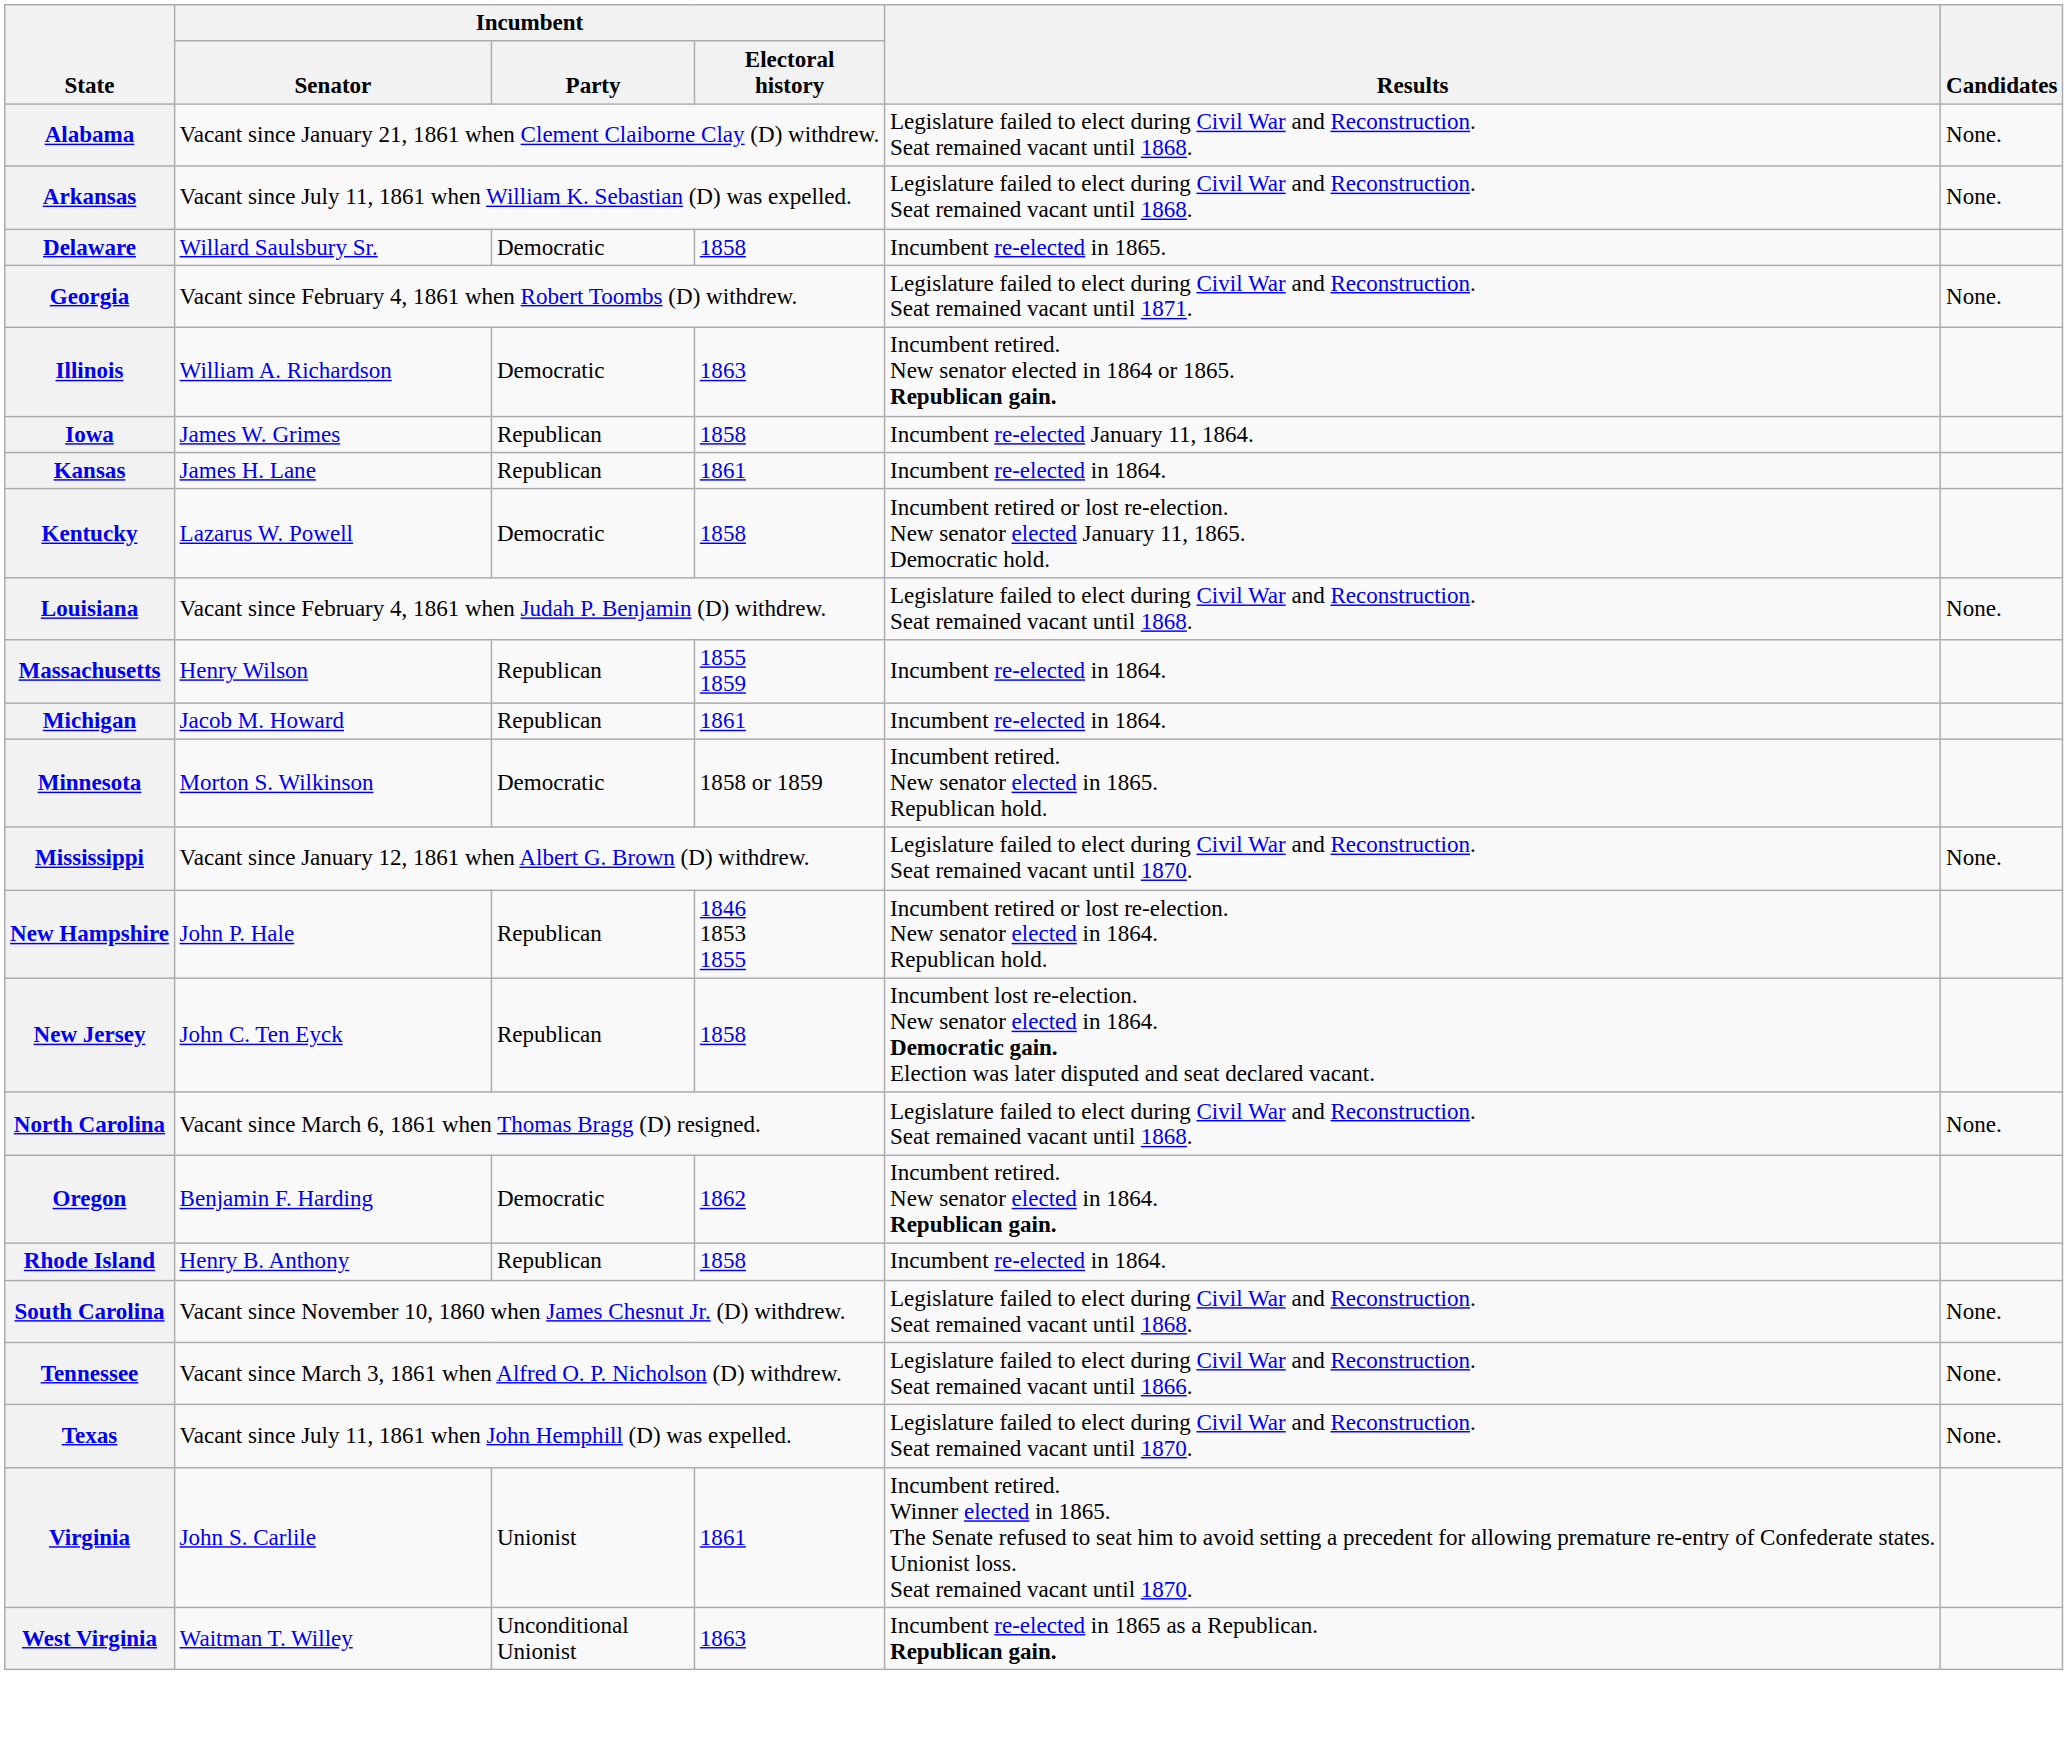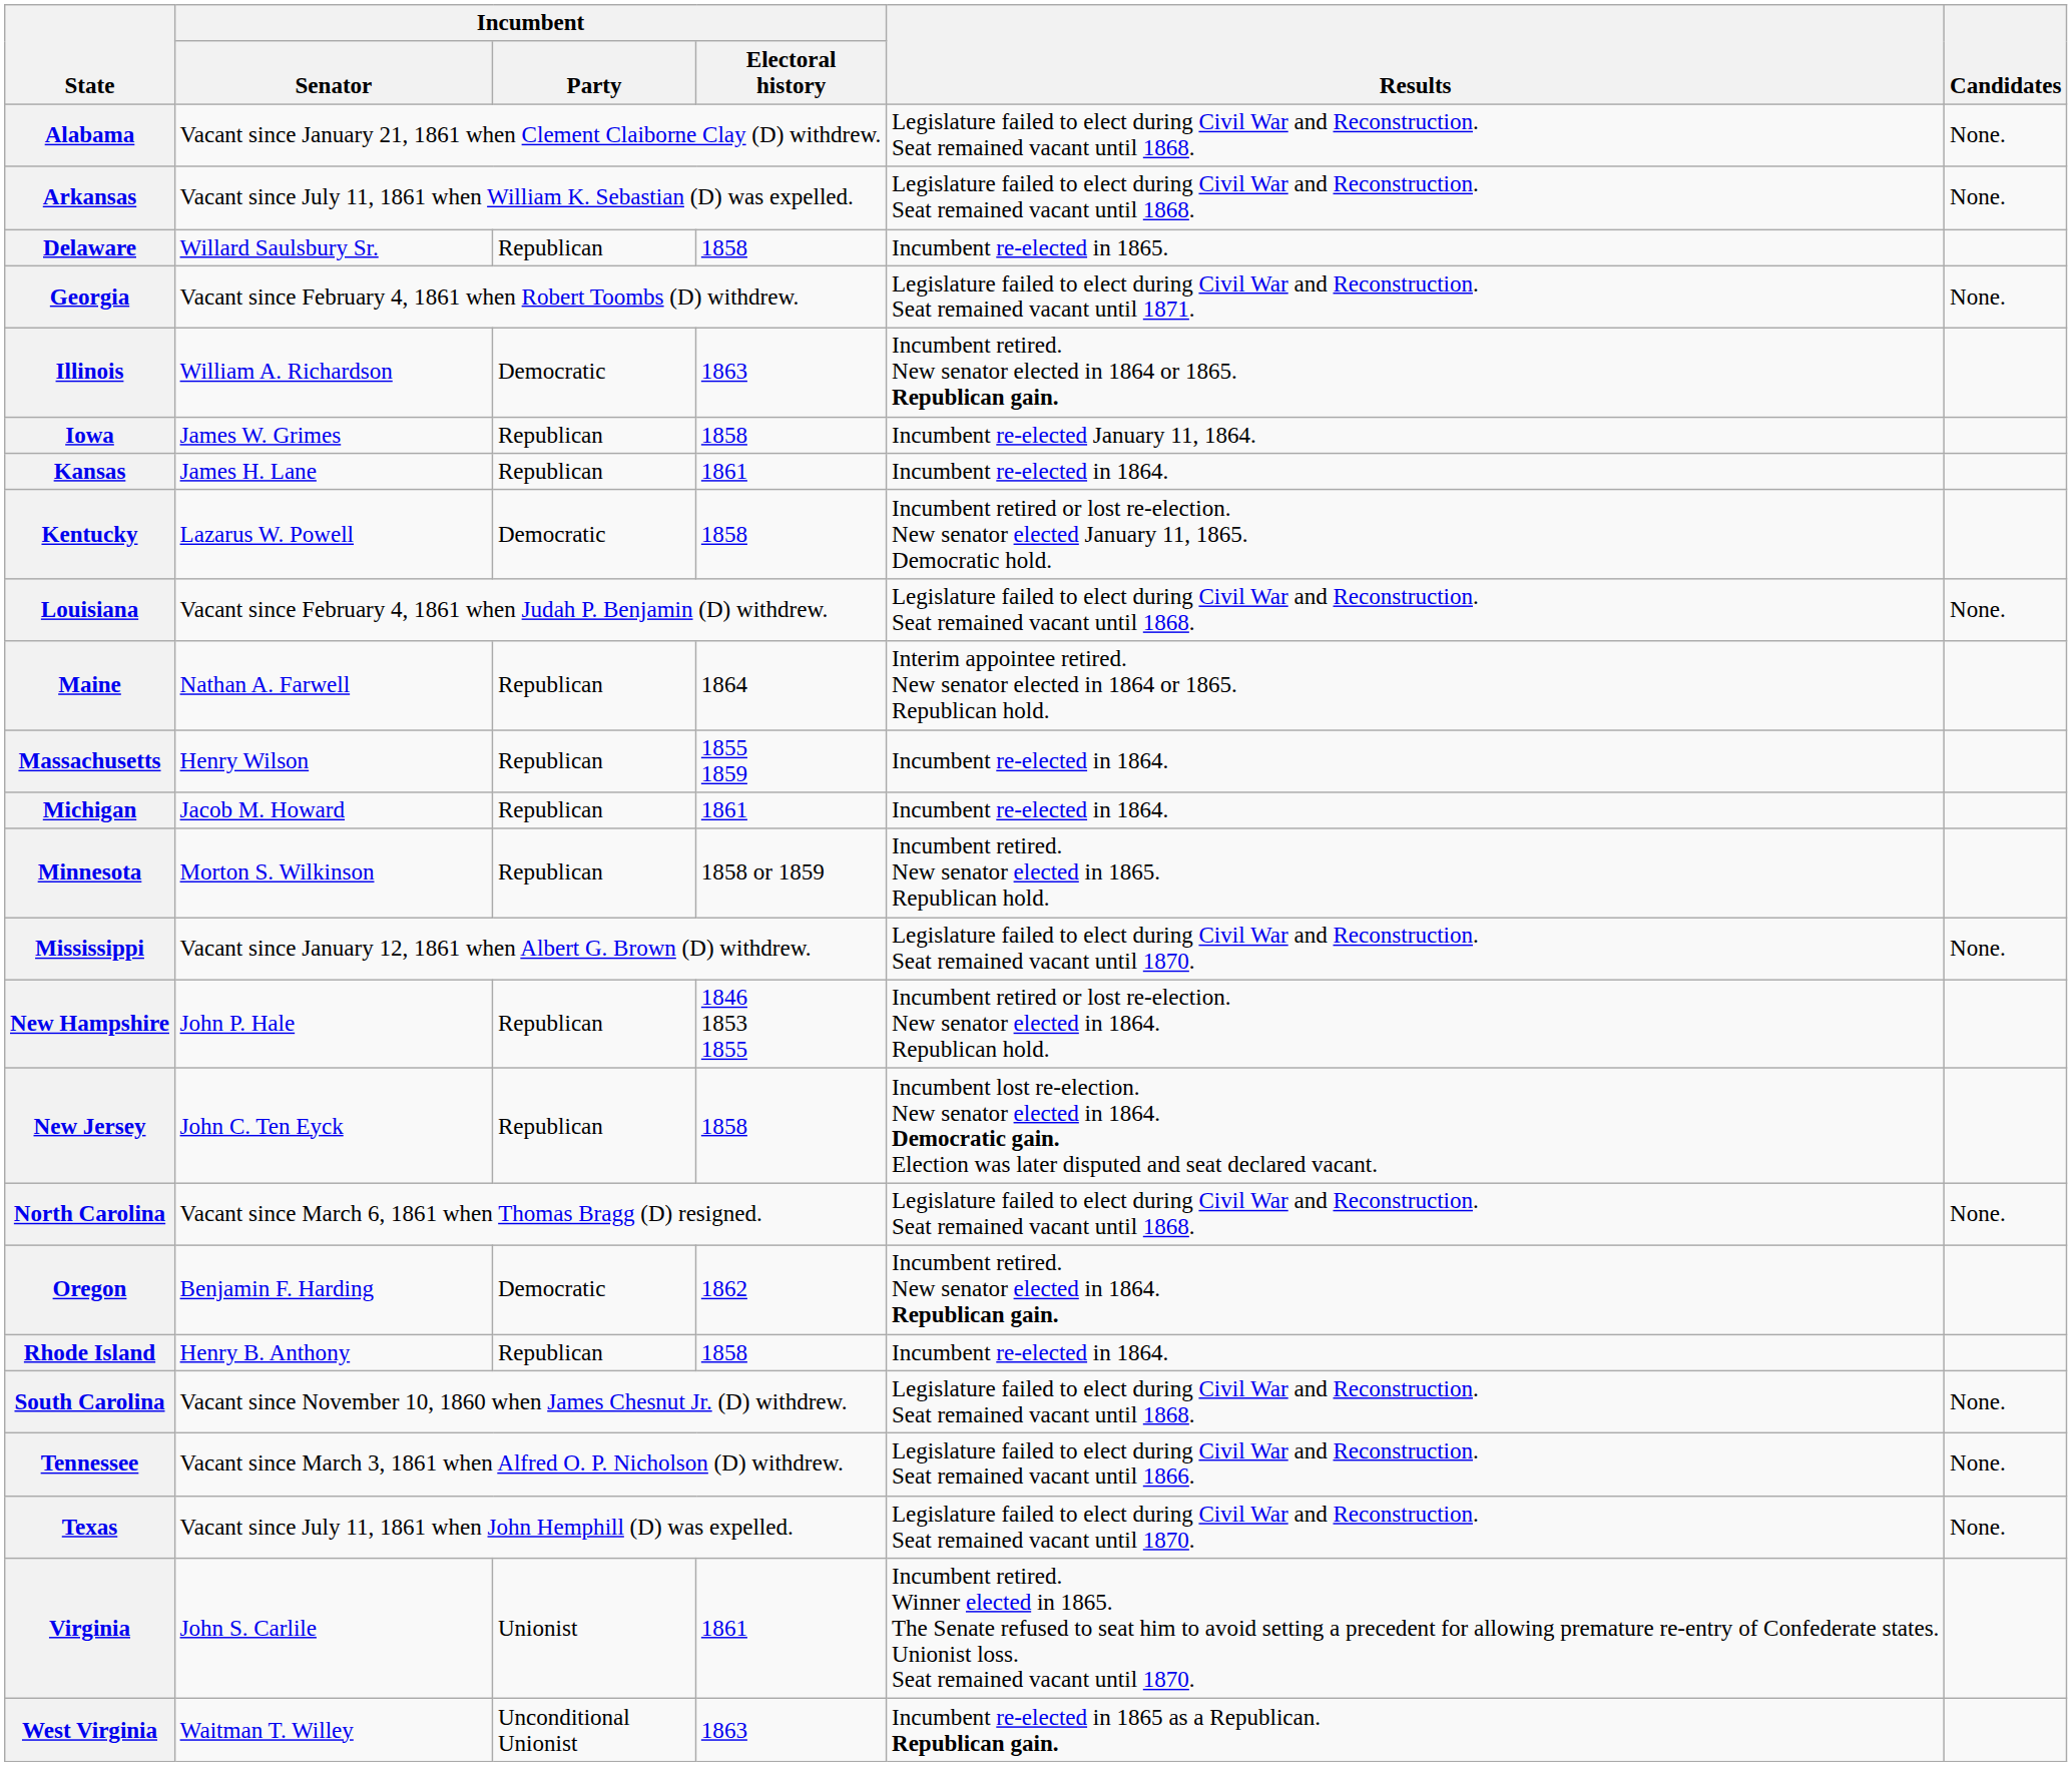 <table class=wikitable>
 <tr valign=bottom>
 <th rowspan=2>State</th>
 <th colspan=3>Incumbent</th>
 <th rowspan=2>Results</th>
 <th rowspan=2>Candidates</th>
 </tr>
 <tr valign=bottom>
 <th>Senator</th>
 <th>Party</th>
 <th>Electoral<br>history</th>
 </tr>
 <tr>
 <th><a href='#'>Alabama</a></th>
 <td colspan=3>Vacant since January 21, 1861 when <a href='#'>Clement Claiborne Clay</a> (D) withdrew.</td>
 <td>Legislature failed to elect during <a href='#'>Civil War</a> and <a href='#'>Reconstruction</a>.<br>Seat remained vacant until <a href='#'>1868</a>.</td>
 <td>None.</td>
 </tr>
 <tr>
 <th><a href='#'>Arkansas</a></th>
 <td colspan=3>Vacant since July 11, 1861 when <a href='#'>William K. Sebastian</a> (D) was expelled.</td>
 <td>Legislature failed to elect during <a href='#'>Civil War</a> and <a href='#'>Reconstruction</a>.<br>Seat remained vacant until <a href='#'>1868</a>.</td>
 <td>None.</td>
 </tr>
 <tr>
 <th><a href='#'>Delaware</a></th>
 <td><a href='#'>Willard Saulsbury Sr.</a></td>
-<td>Democratic</td>
+<td>Republican</td>
 <td><a href='#'>1858</a></td>
 <td>Incumbent <a href='#'>re-elected</a> in 1865.</td>
 <td nowrap></td>
 </tr>
 <tr>
 <th><a href='#'>Georgia</a></th>
 <td colspan=3>Vacant since February 4, 1861 when <a href='#'>Robert Toombs</a> (D) withdrew.</td>
 <td>Legislature failed to elect during <a href='#'>Civil War</a> and <a href='#'>Reconstruction</a>.<br>Seat remained vacant until <a href='#'>1871</a>.</td>
 <td>None.</td>
 </tr>
 <tr>
 <th><a href='#'>Illinois</a></th>
 <td><a href='#'>William A. Richardson</a></td>
 <td>Democratic</td>
 <td><a href='#'>1863 </a></td>
 <td>Incumbent retired.<br>New senator elected in 1864 or 1865.<br><strong>Republican gain.</strong></td>
 <td nowrap></td>
 </tr>
 <tr>
 <th><a href='#'>Iowa</a></th>
 <td><a href='#'>James W. Grimes</a></td>
 <td>Republican</td>
 <td><a href='#'>1858</a></td>
 <td>Incumbent <a href='#'>re-elected</a> January 11, 1864.</td>
 <td nowrap></td>
 </tr>
 <tr>
 <th><a href='#'>Kansas</a></th>
 <td><a href='#'>James H. Lane</a></td>
 <td>Republican</td>
 <td><a href='#'>1861</a></td>
 <td>Incumbent <a href='#'>re-elected</a> in 1864.</td>
 <td nowrap></td>
 </tr>
 <tr>
 <th><a href='#'>Kentucky</a></th>
 <td><a href='#'>Lazarus W. Powell</a></td>
 <td>Democratic</td>
 <td><a href='#'>1858</a></td>
 <td>Incumbent retired or lost re-election.<br>New senator <a href='#'>elected</a> January 11, 1865.<br>Democratic hold.</td>
 <td nowrap></td>
 </tr>
 <tr>
 <th><a href='#'>Louisiana</a></th>
 <td colspan=3>Vacant since February 4, 1861 when <a href='#'>Judah P. Benjamin</a> (D) withdrew.</td>
 <td>Legislature failed to elect during <a href='#'>Civil War</a> and <a href='#'>Reconstruction</a>.<br>Seat remained vacant until <a href='#'>1868</a>.</td>
 <td>None.</td>
 </tr>
 <tr>
+<th><a href='#'>Maine</a></th>
+<td><a href='#'>Nathan A. Farwell</a></td>
+<td>Republican</td>
+<td>1864 </td>
+<td>Interim appointee retired.<br>New senator elected in 1864 or 1865.<br>Republican hold.</td>
+<td nowrap></td>
+</tr>
+<tr>
 <th><a href='#'>Massachusetts</a></th>
 <td><a href='#'>Henry Wilson</a></td>
 <td>Republican</td>
 <td><a href='#'>1855 </a><br><a href='#'>1859</a></td>
 <td>Incumbent <a href='#'>re-elected</a> in 1864.</td>
 <td nowrap></td>
 </tr>
 <tr>
 <th><a href='#'>Michigan</a></th>
 <td><a href='#'>Jacob M. Howard</a></td>
 <td>Republican</td>
 <td><a href='#'>1861 </a></td>
 <td>Incumbent <a href='#'>re-elected</a> in 1864.</td>
 <td nowrap></td>
 </tr>
 <tr>
 <th><a href='#'>Minnesota</a></th>
 <td><a href='#'>Morton S. Wilkinson</a></td>
-<td>Democratic</td>
+<td>Republican</td>
 <td>1858 or 1859</td>
 <td>Incumbent retired.<br>New senator <a href='#'>elected</a> in 1865.<br>Republican hold.</td>
 <td nowrap></td>
 </tr>
 <tr>
 <th><a href='#'>Mississippi</a></th>
 <td colspan=3>Vacant since January 12, 1861 when <a href='#'>Albert G. Brown</a> (D) withdrew.</td>
 <td>Legislature failed to elect during <a href='#'>Civil War</a> and <a href='#'>Reconstruction</a>.<br>Seat remained vacant until <a href='#'>1870</a>.</td>
 <td>None.</td>
 </tr>
 <tr>
 <th><a href='#'>New Hampshire</a></th>
 <td><a href='#'>John P. Hale</a></td>
 <td>Republican</td>
 <td><a href='#'>1846</a><br>1853 <br><a href='#'>1855 </a></td>
 <td>Incumbent retired or lost re-election.<br>New senator <a href='#'>elected</a> in 1864.<br>Republican hold.</td>
 <td nowrap></td>
 </tr>
 <tr>
 <th><a href='#'>New Jersey</a></th>
 <td><a href='#'>John C. Ten Eyck</a></td>
 <td>Republican</td>
 <td><a href='#'>1858</a></td>
 <td>Incumbent lost re-election.<br>New senator <a href='#'>elected</a> in 1864.<br><strong>Democratic gain.</strong><br>Election was later disputed and seat declared vacant.</td>
 <td nowrap></td>
 </tr>
 <tr>
 <th><a href='#'>North Carolina</a></th>
 <td colspan=3>Vacant since March 6, 1861 when <a href='#'>Thomas Bragg</a> (D) resigned.</td>
 <td>Legislature failed to elect during <a href='#'>Civil War</a> and <a href='#'>Reconstruction</a>.<br>Seat remained vacant until <a href='#'>1868</a>.</td>
 <td>None.</td>
 </tr>
 <tr>
 <th><a href='#'>Oregon</a></th>
 <td><a href='#'>Benjamin F. Harding</a></td>
 <td>Democratic</td>
 <td><a href='#'>1862 </a></td>
 <td>Incumbent retired.<br>New senator <a href='#'>elected</a> in 1864.<br><strong>Republican gain.</strong></td>
 <td nowrap></td>
 </tr>
 <tr>
 <th><a href='#'>Rhode Island</a></th>
 <td><a href='#'>Henry B. Anthony</a></td>
 <td>Republican</td>
 <td><a href='#'>1858</a></td>
 <td>Incumbent <a href='#'>re-elected</a> in 1864.</td>
 <td nowrap></td>
 </tr>
 <tr>
 <th><a href='#'>South Carolina</a></th>
 <td colspan=3>Vacant since November 10, 1860 when <a href='#'>James Chesnut Jr.</a> (D) withdrew.</td>
 <td>Legislature failed to elect during <a href='#'>Civil War</a> and <a href='#'>Reconstruction</a>.<br>Seat remained vacant until <a href='#'>1868</a>.</td>
 <td>None.</td>
 </tr>
 <tr>
 <th><a href='#'>Tennessee</a></th>
 <td colspan=3>Vacant since March 3, 1861 when <a href='#'>Alfred O. P. Nicholson</a> (D) withdrew.</td>
 <td>Legislature failed to elect during <a href='#'>Civil War</a> and <a href='#'>Reconstruction</a>.<br>Seat remained vacant until <a href='#'>1866</a>.</td>
 <td>None.</td>
 </tr>
 <tr>
 <th><a href='#'>Texas</a></th>
 <td colspan=3>Vacant since July 11, 1861 when <a href='#'>John Hemphill</a> (D) was expelled.</td>
 <td>Legislature failed to elect during <a href='#'>Civil War</a> and <a href='#'>Reconstruction</a>.<br>Seat remained vacant until <a href='#'>1870</a>.</td>
 <td>None.</td>
 </tr>
 <tr>
 <th><a href='#'>Virginia</a></th>
 <td><a href='#'>John S. Carlile</a></td>
 <td>Unionist</td>
 <td><a href='#'>1861</a></td>
 <td>Incumbent retired.<br>Winner <a href='#'>elected</a> in 1865.<br>The Senate refused to seat him to avoid setting a precedent for allowing premature re-entry of Confederate states.<br>Unionist loss.<br>Seat remained vacant until <a href='#'>1870</a>.</td>
 <td nowrap></td>
 </tr>
 <tr>
 <th><a href='#'>West Virginia</a></th>
 <td><a href='#'>Waitman T. Willey</a></td>
 <td>Unconditional<br>Unionist</td>
 <td><a href='#'>1863</a></td>
 <td>Incumbent <a href='#'>re-elected</a> in 1865 as a Republican.<br><strong>Republican gain.</strong></td>
 <td nowrap></td>
 </tr>
 </table>
